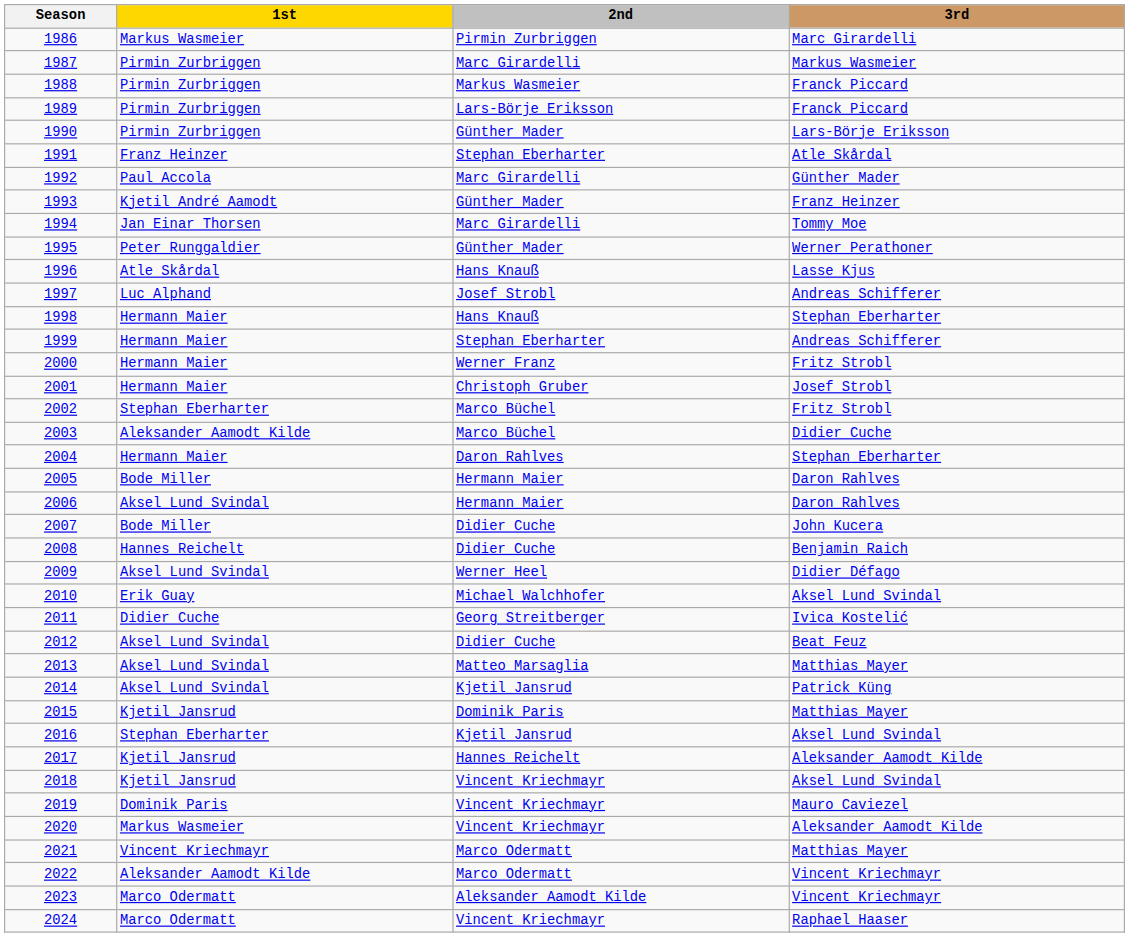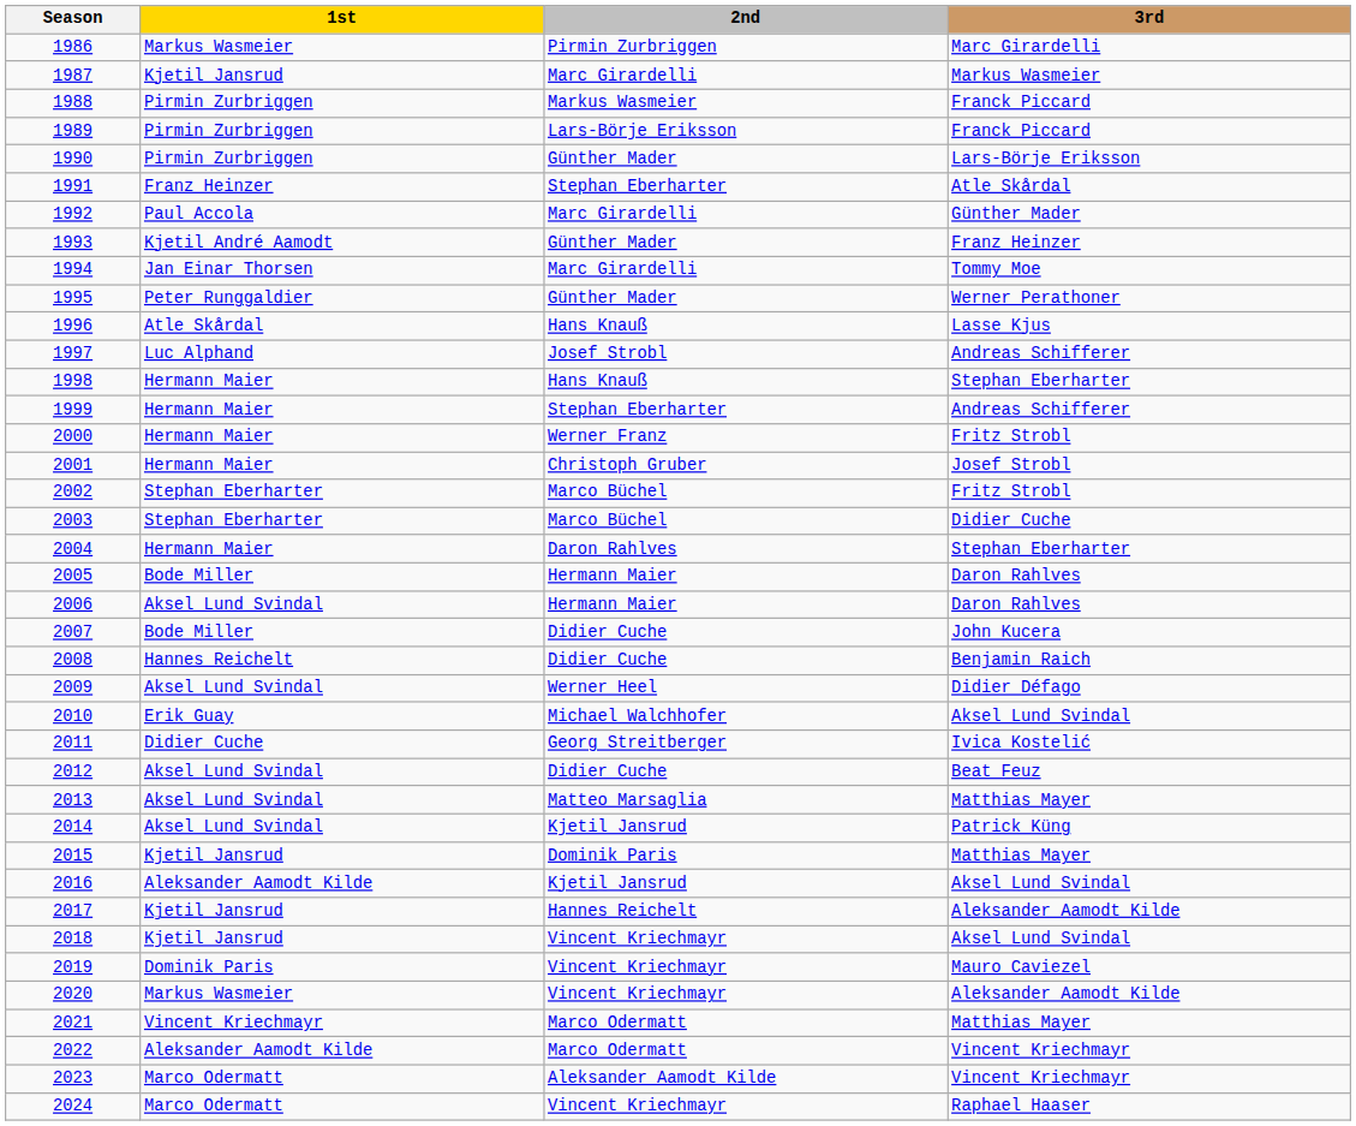 <table class="wikitable sortable" width=60% style="font-size:90%; text-align:left;">
 <tr>
 <th style=width:10%>Season</th>
 <th style="background:gold; width:30%">1st</th>
 <th style="background:silver; width:30%">2nd</th>
 <th style="background:#cc9966; width:30%">3rd</th>
 </tr>
 <tr>
 <td align=center><a href='#'>1986</a></td>
 <td> <a href='#'>Markus Wasmeier</a></td>
 <td> <a href='#'>Pirmin Zurbriggen</a></td>
 <td> <a href='#'>Marc Girardelli</a></td>
 </tr>
 <tr>
 <td align=center><a href='#'>1987</a></td>
-<td> <a href='#'>Pirmin Zurbriggen</a></td>
+<td> <a href='#'>Kjetil Jansrud</a></td>
 <td> <a href='#'>Marc Girardelli</a></td>
 <td> <a href='#'>Markus Wasmeier</a></td>
 </tr>
 <tr>
 <td align=center><a href='#'>1988</a></td>
 <td> <a href='#'>Pirmin Zurbriggen</a></td>
 <td> <a href='#'>Markus Wasmeier</a></td>
 <td> <a href='#'>Franck Piccard</a></td>
 </tr>
 <tr>
 <td align=center><a href='#'>1989</a></td>
 <td> <a href='#'>Pirmin Zurbriggen</a></td>
 <td> <a href='#'>Lars-Börje Eriksson</a></td>
 <td> <a href='#'>Franck Piccard</a></td>
 </tr>
 <tr>
 <td align=center><a href='#'>1990</a></td>
 <td> <a href='#'>Pirmin Zurbriggen</a></td>
 <td> <a href='#'>Günther Mader</a></td>
 <td> <a href='#'>Lars-Börje Eriksson</a></td>
 </tr>
 <tr>
 <td align=center><a href='#'>1991</a></td>
 <td> <a href='#'>Franz Heinzer</a></td>
 <td> <a href='#'>Stephan Eberharter</a></td>
 <td> <a href='#'>Atle Skårdal</a></td>
 </tr>
 <tr>
 <td align=center><a href='#'>1992</a></td>
 <td> <a href='#'>Paul Accola</a></td>
 <td> <a href='#'>Marc Girardelli</a></td>
 <td> <a href='#'>Günther Mader</a></td>
 </tr>
 <tr>
 <td align=center><a href='#'>1993</a></td>
 <td> <a href='#'>Kjetil André Aamodt</a></td>
 <td> <a href='#'>Günther Mader</a></td>
 <td> <a href='#'>Franz Heinzer</a></td>
 </tr>
 <tr>
 <td align=center><a href='#'>1994</a></td>
 <td> <a href='#'>Jan Einar Thorsen</a></td>
 <td> <a href='#'>Marc Girardelli</a></td>
 <td> <a href='#'>Tommy Moe</a></td>
 </tr>
 <tr>
 <td align=center><a href='#'>1995</a></td>
 <td> <a href='#'>Peter Runggaldier</a></td>
 <td> <a href='#'>Günther Mader</a></td>
 <td> <a href='#'>Werner Perathoner</a></td>
 </tr>
 <tr>
 <td align=center><a href='#'>1996</a></td>
 <td> <a href='#'>Atle Skårdal</a></td>
 <td> <a href='#'>Hans Knauß</a></td>
 <td> <a href='#'>Lasse Kjus</a></td>
 </tr>
 <tr>
 <td align=center><a href='#'>1997</a></td>
 <td> <a href='#'>Luc Alphand</a></td>
 <td> <a href='#'>Josef Strobl</a></td>
 <td> <a href='#'>Andreas Schifferer</a></td>
 </tr>
 <tr>
 <td align=center><a href='#'>1998</a></td>
 <td> <a href='#'>Hermann Maier</a></td>
 <td> <a href='#'>Hans Knauß</a></td>
 <td> <a href='#'>Stephan Eberharter</a></td>
 </tr>
 <tr>
 <td align=center><a href='#'>1999</a></td>
 <td> <a href='#'>Hermann Maier</a></td>
 <td> <a href='#'>Stephan Eberharter</a></td>
 <td> <a href='#'>Andreas Schifferer</a></td>
 </tr>
 <tr>
 <td align=center><a href='#'>2000</a></td>
 <td> <a href='#'>Hermann Maier</a></td>
 <td> <a href='#'>Werner Franz</a></td>
 <td> <a href='#'>Fritz Strobl</a></td>
 </tr>
 <tr>
 <td align=center><a href='#'>2001</a></td>
 <td> <a href='#'>Hermann Maier</a></td>
 <td> <a href='#'>Christoph Gruber</a></td>
 <td> <a href='#'>Josef Strobl</a></td>
 </tr>
 <tr>
 <td align=center><a href='#'>2002</a></td>
 <td> <a href='#'>Stephan Eberharter</a></td>
 <td> <a href='#'>Marco Büchel</a></td>
 <td> <a href='#'>Fritz Strobl</a></td>
 </tr>
 <tr>
 <td align=center><a href='#'>2003</a></td>
-<td> <a href='#'>Aleksander Aamodt Kilde</a></td>
+<td> <a href='#'>Stephan Eberharter</a></td>
 <td> <a href='#'>Marco Büchel</a></td>
 <td> <a href='#'>Didier Cuche</a></td>
 </tr>
 <tr>
 <td align=center><a href='#'>2004</a></td>
 <td> <a href='#'>Hermann Maier</a></td>
 <td> <a href='#'>Daron Rahlves</a></td>
 <td> <a href='#'>Stephan Eberharter</a></td>
 </tr>
 <tr>
 <td align=center><a href='#'>2005</a></td>
 <td> <a href='#'>Bode Miller</a></td>
 <td> <a href='#'>Hermann Maier</a></td>
 <td> <a href='#'>Daron Rahlves</a></td>
 </tr>
 <tr>
 <td align=center><a href='#'>2006</a></td>
 <td> <a href='#'>Aksel Lund Svindal</a></td>
 <td> <a href='#'>Hermann Maier</a></td>
 <td> <a href='#'>Daron Rahlves</a></td>
 </tr>
 <tr>
 <td align=center><a href='#'>2007</a></td>
 <td> <a href='#'>Bode Miller</a></td>
 <td> <a href='#'>Didier Cuche</a></td>
 <td> <a href='#'>John Kucera</a></td>
 </tr>
 <tr>
 <td align=center><a href='#'>2008</a></td>
 <td> <a href='#'>Hannes Reichelt</a></td>
 <td> <a href='#'>Didier Cuche</a></td>
 <td> <a href='#'>Benjamin Raich</a></td>
 </tr>
 <tr>
 <td align=center><a href='#'>2009</a></td>
 <td> <a href='#'>Aksel Lund Svindal</a></td>
 <td> <a href='#'>Werner Heel</a></td>
 <td> <a href='#'>Didier Défago</a></td>
 </tr>
 <tr>
 <td align=center><a href='#'>2010</a></td>
 <td> <a href='#'>Erik Guay</a></td>
 <td> <a href='#'>Michael Walchhofer</a></td>
 <td> <a href='#'>Aksel Lund Svindal</a></td>
 </tr>
 <tr>
 <td align=center><a href='#'>2011</a></td>
 <td> <a href='#'>Didier Cuche</a></td>
 <td> <a href='#'>Georg Streitberger</a></td>
 <td> <a href='#'>Ivica Kostelić</a></td>
 </tr>
 <tr>
 <td align=center><a href='#'>2012</a></td>
 <td> <a href='#'>Aksel Lund Svindal</a></td>
 <td> <a href='#'>Didier Cuche</a></td>
 <td> <a href='#'>Beat Feuz</a></td>
 </tr>
 <tr>
 <td align=center><a href='#'>2013</a></td>
 <td> <a href='#'>Aksel Lund Svindal</a></td>
 <td> <a href='#'>Matteo Marsaglia</a></td>
 <td> <a href='#'>Matthias Mayer</a></td>
 </tr>
 <tr>
 <td align=center><a href='#'>2014</a></td>
 <td> <a href='#'>Aksel Lund Svindal</a></td>
 <td> <a href='#'>Kjetil Jansrud</a></td>
 <td> <a href='#'>Patrick Küng</a></td>
 </tr>
 <tr>
 <td align=center><a href='#'>2015</a></td>
 <td> <a href='#'>Kjetil Jansrud</a></td>
 <td> <a href='#'>Dominik Paris</a></td>
 <td> <a href='#'>Matthias Mayer</a></td>
 </tr>
 <tr>
 <td align=center><a href='#'>2016</a></td>
-<td> <a href='#'>Stephan Eberharter</a></td>
+<td> <a href='#'>Aleksander Aamodt Kilde</a></td>
 <td> <a href='#'>Kjetil Jansrud</a></td>
 <td> <a href='#'>Aksel Lund Svindal</a></td>
 </tr>
 <tr>
 <td align=center><a href='#'>2017</a></td>
 <td> <a href='#'>Kjetil Jansrud</a></td>
 <td> <a href='#'>Hannes Reichelt</a></td>
 <td> <a href='#'>Aleksander Aamodt Kilde</a></td>
 </tr>
 <tr>
 <td align=center><a href='#'>2018</a></td>
 <td> <a href='#'>Kjetil Jansrud</a></td>
 <td> <a href='#'>Vincent Kriechmayr</a></td>
 <td> <a href='#'>Aksel Lund Svindal</a></td>
 </tr>
 <tr>
 <td align=center><a href='#'>2019</a></td>
 <td> <a href='#'>Dominik Paris</a></td>
 <td> <a href='#'>Vincent Kriechmayr</a></td>
 <td> <a href='#'>Mauro Caviezel</a></td>
 </tr>
 <tr>
 <td align=center><a href='#'>2020</a></td>
 <td> <a href='#'>Markus Wasmeier</a></td>
 <td> <a href='#'>Vincent Kriechmayr</a></td>
 <td> <a href='#'>Aleksander Aamodt Kilde</a></td>
 </tr>
 <tr>
 <td align=center><a href='#'>2021</a></td>
 <td> <a href='#'>Vincent Kriechmayr</a></td>
 <td> <a href='#'>Marco Odermatt</a></td>
 <td> <a href='#'>Matthias Mayer</a></td>
 </tr>
 <tr>
 <td align=center><a href='#'>2022</a></td>
 <td> <a href='#'>Aleksander Aamodt Kilde</a></td>
 <td> <a href='#'>Marco Odermatt</a></td>
 <td> <a href='#'>Vincent Kriechmayr</a></td>
 </tr>
 <tr>
 <td align=center><a href='#'>2023</a></td>
 <td> <a href='#'>Marco Odermatt</a></td>
 <td> <a href='#'>Aleksander Aamodt Kilde</a></td>
 <td> <a href='#'>Vincent Kriechmayr</a></td>
 </tr>
 <tr>
 <td align=center><a href='#'>2024</a></td>
 <td> <a href='#'>Marco Odermatt</a></td>
 <td> <a href='#'>Vincent Kriechmayr</a></td>
 <td> <a href='#'>Raphael Haaser</a></td>
 </tr>
 </table>
